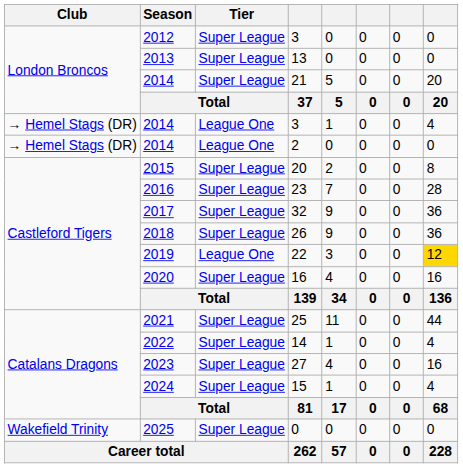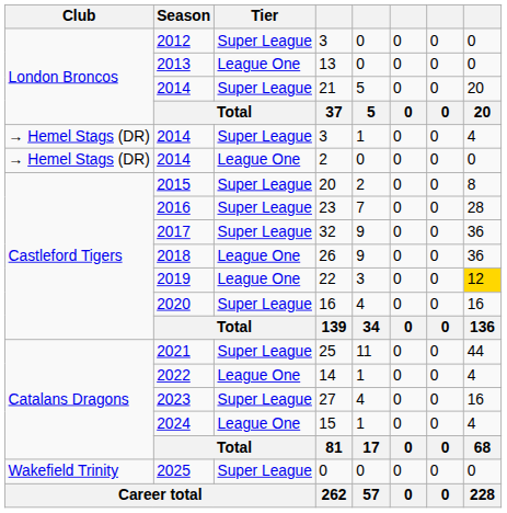 <table class="wikitable defaultcenter">
 <tr>
 <th>Club</th>
 <th>Season</th>
 <th>Tier</th>
 <th style="width:2em;"></th>
 <th style="width:2em;"></th>
 <th style="width:2em;"></th>
 <th style="width:2em;"></th>
 <th style="width:2em;"></th>
 </tr>
 <tr>
 <td rowspan="4" style="text-align:left;"> <a href='#'>London Broncos</a></td>
 <td><a href='#'>2012</a></td>
 <td><a href='#'>Super League</a></td>
 <td>3</td>
 <td>0</td>
 <td>0</td>
 <td>0</td>
 <td>0</td>
 </tr>
 <tr>
 <td><a href='#'>2013</a></td>
-<td><a href='#'>Super League</a></td>
+<td><a href='#'>League One</a></td>
 <td>13</td>
 <td>0</td>
 <td>0</td>
 <td>0</td>
 <td>0</td>
 </tr>
 <tr>
 <td><a href='#'>2014</a></td>
 <td><a href='#'>Super League</a></td>
 <td>21</td>
 <td>5</td>
 <td>0</td>
 <td>0</td>
 <td>20</td>
 </tr>
 <tr>
 <th colspan="2">Total</th>
 <th>37</th>
 <th>5</th>
 <th>0</th>
 <th>0</th>
 <th>20</th>
 </tr>
 <tr>
 <td style="text-align:left;">→  <a href='#'>Hemel Stags</a> (DR)</td>
 <td><a href='#'>2014</a></td>
-<td><a href='#'>League One</a></td>
+<td><a href='#'>Super League</a></td>
 <td>3</td>
 <td>1</td>
 <td>0</td>
 <td>0</td>
 <td>4</td>
 </tr>
 <tr>
 <td style="text-align:left;">→  <a href='#'>Hemel Stags</a> (DR)</td>
 <td><a href='#'>2014</a></td>
 <td><a href='#'>League One</a></td>
 <td>2</td>
 <td>0</td>
 <td>0</td>
 <td>0</td>
 <td>0</td>
 </tr>
 <tr>
 <td rowspan="7" style="text-align:left;"> <a href='#'>Castleford Tigers</a></td>
 <td><a href='#'>2015</a></td>
 <td><a href='#'>Super League</a></td>
 <td>20</td>
 <td>2</td>
 <td>0</td>
 <td>0</td>
 <td>8</td>
 </tr>
 <tr>
 <td><a href='#'>2016</a></td>
 <td><a href='#'>Super League</a></td>
 <td>23</td>
 <td>7</td>
 <td>0</td>
 <td>0</td>
 <td>28</td>
 </tr>
 <tr>
 <td><a href='#'>2017</a></td>
 <td><a href='#'>Super League</a></td>
 <td>32</td>
 <td>9</td>
 <td>0</td>
 <td>0</td>
 <td>36</td>
 </tr>
 <tr>
 <td><a href='#'>2018</a></td>
-<td><a href='#'>Super League</a></td>
+<td><a href='#'>League One</a></td>
 <td>26</td>
 <td>9</td>
 <td>0</td>
 <td>0</td>
 <td>36</td>
 </tr>
 <tr>
 <td><a href='#'>2019</a></td>
 <td><a href='#'>League One</a></td>
 <td>22</td>
 <td>3</td>
 <td>0</td>
 <td>0</td>
 <td style="background: gold;">12</td>
 </tr>
 <tr>
 <td><a href='#'>2020</a></td>
 <td><a href='#'>Super League</a></td>
 <td>16</td>
 <td>4</td>
 <td>0</td>
 <td>0</td>
 <td>16</td>
 </tr>
 <tr>
 <th colspan="2">Total</th>
 <th>139</th>
 <th>34</th>
 <th>0</th>
 <th>0</th>
 <th>136</th>
 </tr>
 <tr>
 <td rowspan="5" style="text-align:left;"> <a href='#'>Catalans Dragons</a></td>
 <td><a href='#'>2021</a></td>
 <td><a href='#'>Super League</a></td>
 <td>25</td>
 <td>11</td>
 <td>0</td>
 <td>0</td>
 <td>44</td>
 </tr>
 <tr>
 <td><a href='#'>2022</a></td>
-<td><a href='#'>Super League</a></td>
+<td><a href='#'>League One</a></td>
 <td>14</td>
 <td>1</td>
 <td>0</td>
 <td>0</td>
 <td>4</td>
 </tr>
 <tr>
 <td><a href='#'>2023</a></td>
 <td><a href='#'>Super League</a></td>
 <td>27</td>
 <td>4</td>
 <td>0</td>
 <td>0</td>
 <td>16</td>
 </tr>
 <tr>
 <td><a href='#'>2024</a></td>
-<td><a href='#'>Super League</a></td>
+<td><a href='#'>League One</a></td>
 <td>15</td>
 <td>1</td>
 <td>0</td>
 <td>0</td>
 <td>4</td>
 </tr>
 <tr>
 <th colspan="2">Total</th>
 <th>81</th>
 <th>17</th>
 <th>0</th>
 <th>0</th>
 <th>68</th>
 </tr>
 <tr>
 <td style="text-align:left;"> <a href='#'>Wakefield Trinity</a></td>
 <td><a href='#'>2025</a></td>
 <td><a href='#'>Super League</a></td>
 <td>0</td>
 <td>0</td>
 <td>0</td>
 <td>0</td>
 <td>0</td>
 </tr>
 <tr>
 <th colspan="3">Career total</th>
 <th>262</th>
 <th>57</th>
 <th>0</th>
 <th>0</th>
 <th>228</th>
 </tr>
 </table>
